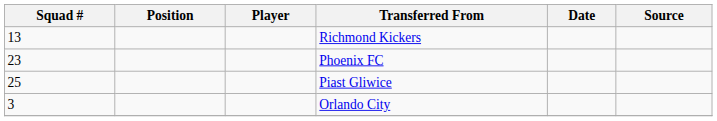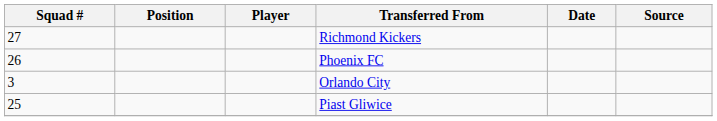 <table class="wikitable sortable" style="width:90%; text-align:center; font-size:95%; text-align:left;">
 <tr>
 <th><strong>Squad #</strong></th>
 <th><strong>Position</strong></th>
 <th><strong>Player</strong></th>
 <th><strong>Transferred From</strong></th>
 <th><strong>Date</strong></th>
 <th><strong>Source</strong></th>
 </tr>
 <tr>
-<td>13</td>
+<td>27</td>
 <td></td>
 <td></td>
 <td> <a href='#'>Richmond Kickers</a></td>
 <td></td>
 <td></td>
 </tr>
 <tr>
-<td>23</td>
+<td>26</td>
 <td></td>
 <td></td>
 <td> <a href='#'>Phoenix FC</a></td>
+<td></td>
+<td></td>
+</tr>
+<tr>
+<td>3</td>
+<td></td>
+<td></td>
+<td> <a href='#'>Orlando City</a></td>
 <td></td>
 <td></td>
 </tr>
 <tr>
 <td>25</td>
 <td></td>
 <td></td>
 <td> <a href='#'>Piast Gliwice</a></td>
 <td></td>
 <td></td>
 </tr>
 <tr>
-<td>3</td>
-<td></td>
-<td></td>
-<td> <a href='#'>Orlando City</a></td>
-<td></td>
-<td></td>
-</tr>
-<tr>
 </tr>
 </table>
